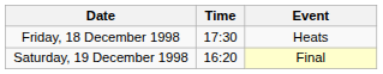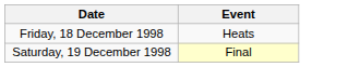 <table class = "wikitable" style="text-align:center;">
 <tr>
 <th width=220>Date</th>
-<th width=50>Time</th>
 <th width=150>Event</th>
 </tr>
 <tr>
 <td>Friday, 18 December 1998</td>
-<td>17:30</td>
 <td>Heats</td>
 </tr>
 <tr>
 <td>Saturday, 19 December 1998</td>
-<td>16:20</td>
 <td bgcolor=ffffcc>Final</td>
 </tr>
 </table>
